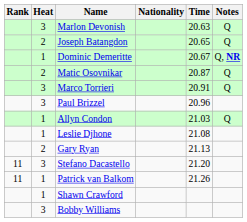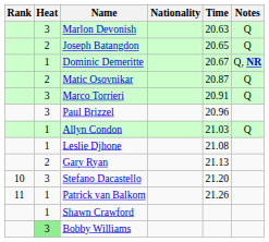 <table class="wikitable sortable" style="text-align:center">
 <tr>
 <th>Rank</th>
 <th>Heat</th>
 <th>Name</th>
 <th>Nationality</th>
 <th>Time</th>
 <th>Notes</th>
 </tr>
 <tr bgcolor=ccffcc>
 <td></td>
 <td>3</td>
 <td align="left"><a href='#'>Marlon Devonish</a></td>
 <td align=left></td>
 <td>20.63</td>
 <td>Q</td>
 </tr>
 <tr bgcolor=ccffcc>
 <td></td>
 <td>2</td>
 <td align="left"><a href='#'>Joseph Batangdon</a></td>
 <td align=left></td>
 <td>20.65</td>
 <td>Q</td>
 </tr>
 <tr bgcolor=ccffcc>
 <td></td>
 <td>1</td>
 <td align="left"><a href='#'>Dominic Demeritte</a></td>
 <td align=left></td>
 <td>20.67</td>
 <td>Q, <strong><a href='#'>NR</a></strong></td>
 </tr>
 <tr bgcolor=ccffcc>
 <td></td>
 <td>2</td>
 <td align="left"><a href='#'>Matic Osovnikar</a></td>
 <td align=left></td>
 <td>20.87</td>
 <td>Q</td>
 </tr>
 <tr bgcolor=ccffcc>
 <td></td>
 <td>3</td>
 <td align="left"><a href='#'>Marco Torrieri</a></td>
 <td align=left></td>
 <td>20.91</td>
 <td>Q</td>
 </tr>
 <tr>
 <td></td>
 <td>3</td>
 <td align="left"><a href='#'>Paul Brizzel</a></td>
 <td align=left></td>
 <td>20.96</td>
 <td></td>
 </tr>
 <tr bgcolor=ccffcc>
 <td></td>
 <td>1</td>
 <td align="left"><a href='#'>Allyn Condon</a></td>
 <td align=left></td>
 <td>21.03</td>
 <td>Q</td>
 </tr>
 <tr>
 <td></td>
 <td>1</td>
 <td align="left"><a href='#'>Leslie Djhone</a></td>
 <td align=left></td>
 <td>21.08</td>
 <td></td>
 </tr>
 <tr>
 <td></td>
 <td>2</td>
 <td align="left"><a href='#'>Gary Ryan</a></td>
 <td align=left></td>
 <td>21.13</td>
 <td></td>
 </tr>
 <tr>
-<td>11</td>
+<td>10</td>
 <td>3</td>
 <td align="left"><a href='#'>Stefano Dacastello</a></td>
 <td align=left></td>
 <td>21.20</td>
 <td></td>
 </tr>
 <tr>
 <td>11</td>
 <td>1</td>
 <td align="left"><a href='#'>Patrick van Balkom</a></td>
 <td align=left></td>
 <td>21.26</td>
 <td></td>
 </tr>
 <tr>
 <td></td>
 <td>1</td>
 <td align="left"><a href='#'>Shawn Crawford</a></td>
 <td align=left></td>
 <td></td>
 <td></td>
 </tr>
 <tr>
 <td></td>
-<td>3</td>
+<td style="background: lightgreen;">3</td>
 <td align="left"><a href='#'>Bobby Williams</a></td>
 <td align=left></td>
 <td></td>
 <td></td>
 </tr>
 </table>
